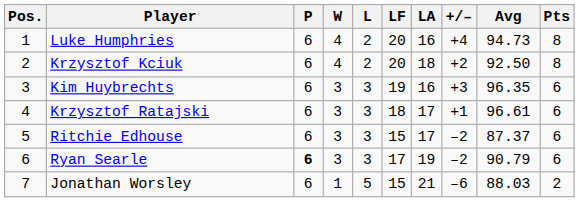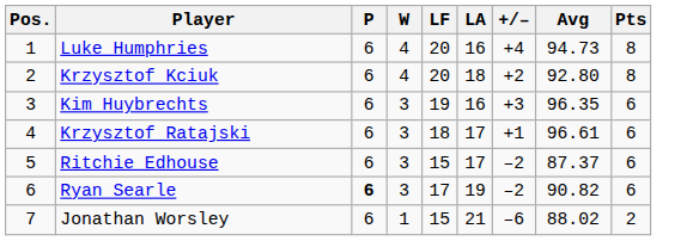 <table class="wikitable" style="text-align:center; margin: 1em auto 1em auto, align:left">
 <tr>
 <th width=20>Pos.</th>
 <th width=212>Player</th>
 <th width=20>P</th>
 <th width=20>W</th>
-<th width=20>L</th>
 <th width=20>LF</th>
 <th width=20>LA</th>
 <th width=25>+/–</th>
 <th width=50>Avg</th>
 <th width=20>Pts</th>
 </tr>
 <tr style=>
 <td>1</td>
 <td align=left> <a href='#'>Luke Humphries</a></td>
 <td>6</td>
 <td>4</td>
-<td>2</td>
 <td>20</td>
 <td>16</td>
 <td>+4</td>
 <td>94.73</td>
 <td>8</td>
 </tr>
 <tr style=>
 <td>2</td>
 <td align=left> <a href='#'>Krzysztof Kciuk</a></td>
 <td>6</td>
 <td>4</td>
-<td>2</td>
 <td>20</td>
 <td>18</td>
 <td>+2</td>
-<td>92.50</td>
+<td>92.80</td>
 <td>8</td>
 </tr>
 <tr style=>
 <td>3</td>
 <td align=left> <a href='#'>Kim Huybrechts</a></td>
 <td>6</td>
-<td>3</td>
 <td>3</td>
 <td>19</td>
 <td>16</td>
 <td>+3</td>
 <td>96.35</td>
 <td>6</td>
 </tr>
 <tr style=>
 <td>4</td>
 <td align=left> <a href='#'>Krzysztof Ratajski</a></td>
 <td>6</td>
 <td>3</td>
-<td>3</td>
 <td>18</td>
 <td>17</td>
 <td>+1</td>
 <td>96.61</td>
 <td>6</td>
 </tr>
 <tr style>
 <td>5</td>
 <td align=left> <a href='#'>Ritchie Edhouse</a></td>
 <td>6</td>
-<td>3</td>
 <td>3</td>
 <td>15</td>
 <td>17</td>
 <td>–2</td>
 <td>87.37</td>
 <td>6</td>
 </tr>
 <tr style=>
 <td>6</td>
 <td align=left> <a href='#'>Ryan Searle</a></td>
 <td><strong>6</strong></td>
 <td>3</td>
-<td>3</td>
 <td>17</td>
 <td>19</td>
 <td>–2</td>
-<td>90.79</td>
+<td>90.82</td>
 <td>6</td>
 </tr>
 <tr style=>
 <td>7</td>
 <td align=left> Jonathan Worsley</td>
 <td>6</td>
 <td>1</td>
-<td>5</td>
 <td>15</td>
 <td>21</td>
 <td>–6</td>
-<td>88.03</td>
+<td>88.02</td>
 <td>2</td>
 </tr>
 </table>
